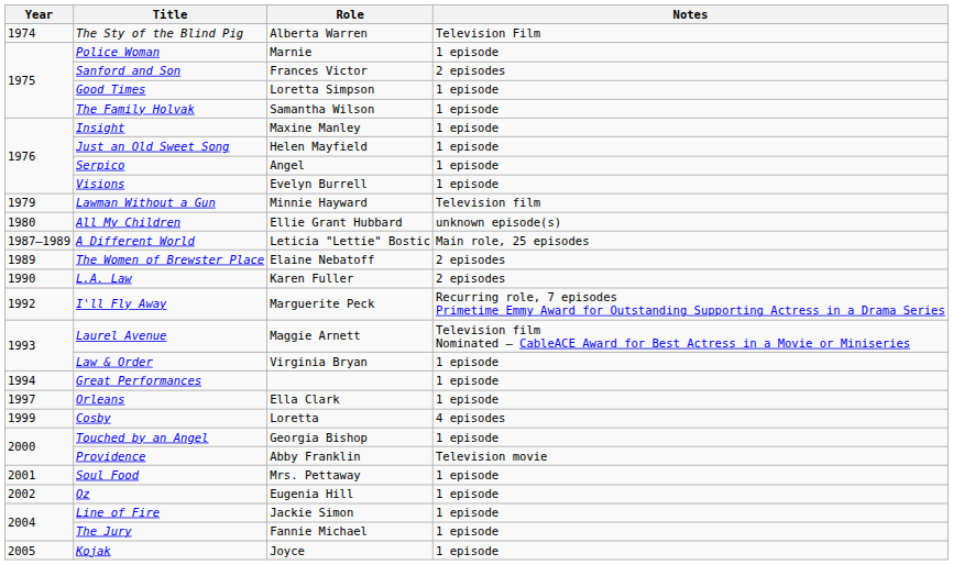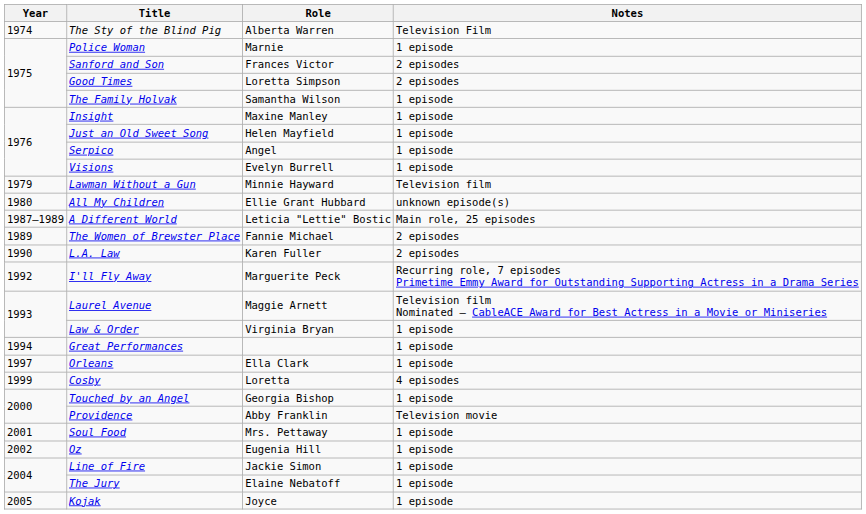 <table class="wikitable sortable">
 <tr>
 <th>Year</th>
 <th>Title</th>
 <th>Role</th>
 <th>Notes</th>
 </tr>
 <tr>
 <td>1974</td>
 <td><em>The Sty of the Blind Pig</em></td>
 <td>Alberta Warren</td>
 <td>Television Film</td>
 </tr>
 <tr>
 <td rowspan=4>1975</td>
 <td><em><a href='#'>Police Woman</a></em></td>
 <td>Marnie</td>
 <td>1 episode</td>
 </tr>
 <tr>
 <td><em><a href='#'>Sanford and Son</a></em></td>
 <td>Frances Victor</td>
 <td>2 episodes</td>
 </tr>
 <tr>
 <td><em><a href='#'>Good Times</a></em></td>
 <td>Loretta Simpson</td>
-<td>1 episode</td>
+<td>2 episodes</td>
 </tr>
 <tr>
 <td><em><a href='#'>The Family Holvak</a></em></td>
 <td>Samantha Wilson</td>
 <td>1 episode</td>
 </tr>
 <tr>
 <td rowspan=4>1976</td>
 <td><em><a href='#'>Insight</a></em></td>
 <td>Maxine Manley</td>
 <td>1 episode</td>
 </tr>
 <tr>
 <td><em><a href='#'>Just an Old Sweet Song</a></em></td>
 <td>Helen Mayfield</td>
 <td>1 episode</td>
 </tr>
 <tr>
 <td><em><a href='#'>Serpico</a></em></td>
 <td>Angel</td>
 <td>1 episode</td>
 </tr>
 <tr>
 <td><em><a href='#'>Visions</a></em></td>
 <td>Evelyn Burrell</td>
 <td>1 episode</td>
 </tr>
 <tr>
 <td>1979</td>
 <td><em><a href='#'>Lawman Without a Gun</a></em></td>
 <td>Minnie Hayward</td>
 <td>Television film</td>
 </tr>
 <tr>
 <td>1980</td>
 <td><em><a href='#'>All My Children</a></em></td>
 <td>Ellie Grant Hubbard</td>
 <td>unknown episode(s)</td>
 </tr>
 <tr>
 <td>1987–1989</td>
 <td><em><a href='#'>A Different World</a></em></td>
 <td>Leticia "Lettie" Bostic</td>
 <td>Main role, 25 episodes</td>
 </tr>
 <tr>
 <td>1989</td>
 <td><em><a href='#'>The Women of Brewster Place</a></em></td>
-<td>Elaine Nebatoff</td>
+<td>Fannie Michael</td>
 <td>2 episodes</td>
 </tr>
 <tr>
 <td>1990</td>
 <td><em><a href='#'>L.A. Law</a></em></td>
 <td>Karen Fuller</td>
 <td>2 episodes</td>
 </tr>
 <tr>
 <td>1992</td>
 <td><em><a href='#'>I'll Fly Away</a></em></td>
 <td>Marguerite Peck</td>
 <td>Recurring role, 7 episodes<br><a href='#'>Primetime Emmy Award for Outstanding Supporting Actress in a Drama Series</a></td>
 </tr>
 <tr>
 <td rowspan=2>1993</td>
 <td><em><a href='#'>Laurel Avenue</a></em></td>
 <td>Maggie Arnett</td>
 <td>Television film<br>Nominated — <a href='#'>CableACE Award for Best Actress in a Movie or Miniseries</a></td>
 </tr>
 <tr>
 <td><em><a href='#'>Law & Order</a></em></td>
 <td>Virginia Bryan</td>
 <td>1 episode</td>
 </tr>
 <tr>
 <td>1994</td>
 <td><em><a href='#'>Great Performances</a></em></td>
 <td></td>
 <td>1 episode</td>
 </tr>
 <tr>
 <td>1997</td>
 <td><em><a href='#'>Orleans</a></em></td>
 <td>Ella Clark</td>
 <td>1 episode</td>
 </tr>
 <tr>
 <td>1999</td>
 <td><em><a href='#'>Cosby</a></em></td>
 <td>Loretta</td>
 <td>4 episodes</td>
 </tr>
 <tr>
 <td rowspan=2>2000</td>
 <td><em><a href='#'>Touched by an Angel</a></em></td>
 <td>Georgia Bishop</td>
 <td>1 episode</td>
 </tr>
 <tr>
 <td><em><a href='#'>Providence</a></em></td>
 <td>Abby Franklin</td>
 <td>Television movie</td>
 </tr>
 <tr>
 <td>2001</td>
 <td><em><a href='#'>Soul Food</a></em></td>
 <td>Mrs. Pettaway</td>
 <td>1 episode</td>
 </tr>
 <tr>
 <td>2002</td>
 <td><em><a href='#'>Oz</a></em></td>
 <td>Eugenia Hill</td>
 <td>1 episode</td>
 </tr>
 <tr>
 <td rowspan=2>2004</td>
 <td><em><a href='#'>Line of Fire</a></em></td>
 <td>Jackie Simon</td>
 <td>1 episode</td>
 </tr>
 <tr>
 <td><em><a href='#'>The Jury</a></em></td>
-<td>Fannie Michael</td>
+<td>Elaine Nebatoff</td>
 <td>1 episode</td>
 </tr>
 <tr>
 <td>2005</td>
 <td><em><a href='#'>Kojak</a></em></td>
 <td>Joyce</td>
 <td>1 episode</td>
 </tr>
 </table>
